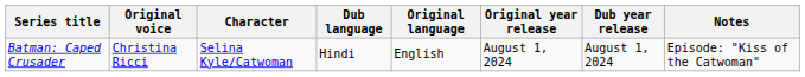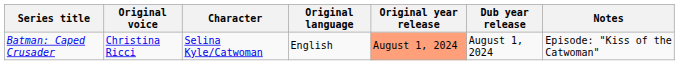 <table class="wikitable sortable">
 <tr>
 <th>Series title</th>
 <th>Original voice</th>
 <th>Character</th>
-<th>Dub language</th>
 <th>Original language</th>
 <th>Original year release</th>
 <th>Dub year release</th>
 <th>Notes</th>
 </tr>
 <tr>
 <td><em><a href='#'>Batman: Caped Crusader</a></em></td>
 <td><a href='#'>Christina Ricci</a></td>
 <td><a href='#'>Selina Kyle/Catwoman</a></td>
-<td>Hindi</td>
 <td>English</td>
-<td>August 1, 2024</td>
+<td style="background: lightsalmon;">August 1, 2024</td>
 <td>August 1, 2024</td>
 <td>Episode: "Kiss of the Catwoman"</td>
 </tr>
 </table>
